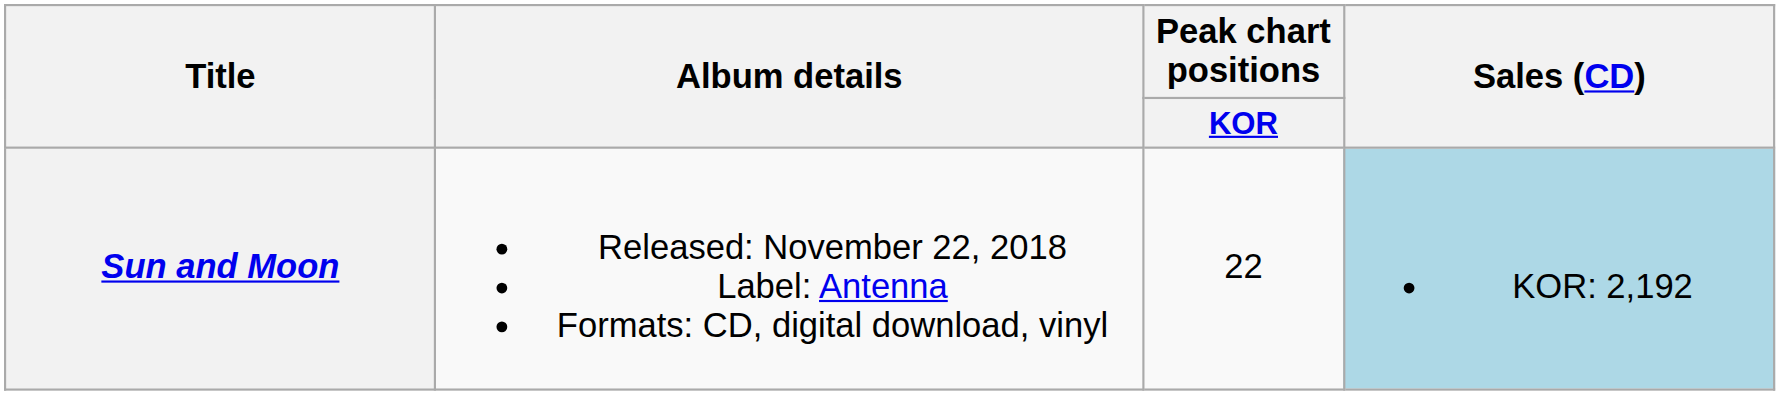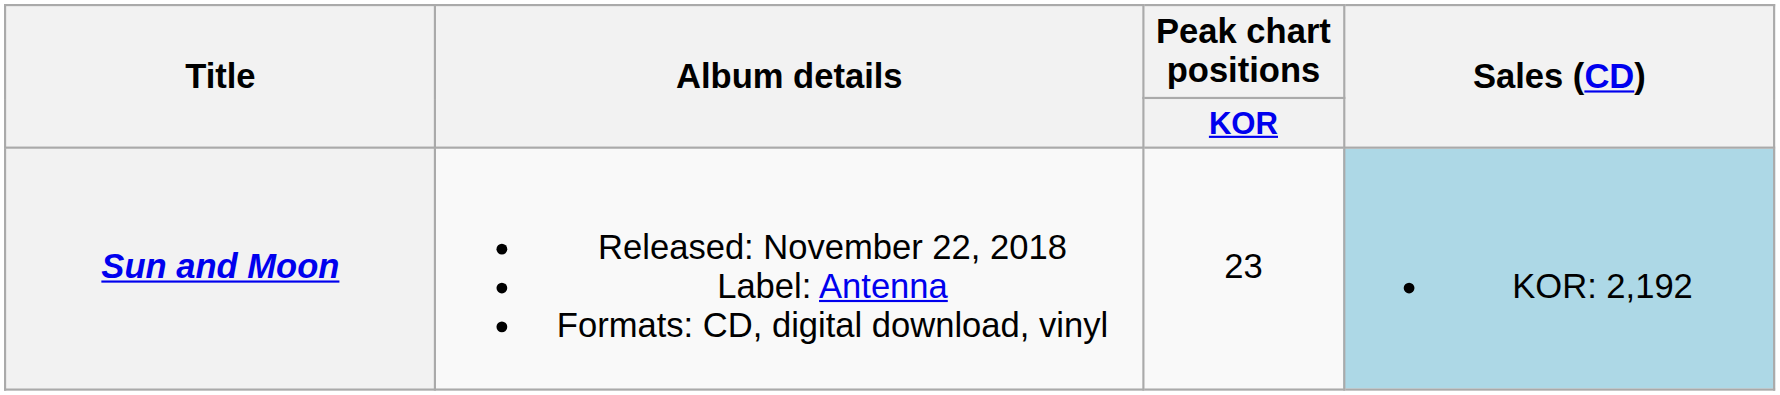 <table class="wikitable plainrowheaders" style="text-align:center;">
 <tr>
 <th scope="col" rowspan="2" style="width:12em;">Title</th>
 <th scope="col" rowspan="2" style="width:20em;">Album details</th>
 <th scope="col">Peak chart positions</th>
 <th scope="col" rowspan="2" style="width:12em;">Sales (<a href='#'>CD</a>)</th>
 </tr>
 <tr>
 <th scope="col" style="width:6em;font-size:90%;"><a href='#'>KOR</a><br></th>
 </tr>
 <tr>
 <th scope="row"><em><a href='#'>Sun and Moon</a></em></th>
 <td><br><ul><li>Released: November 22, 2018</li><li>Label: <a href='#'>Antenna</a></li><li>Formats: CD, digital download, vinyl</li></ul></td>
-<td>22</td>
+<td>23</td>
 <td style="background: lightblue;"><br><ul><li>KOR: 2,192</li></ul></td>
 </tr>
 </table>
